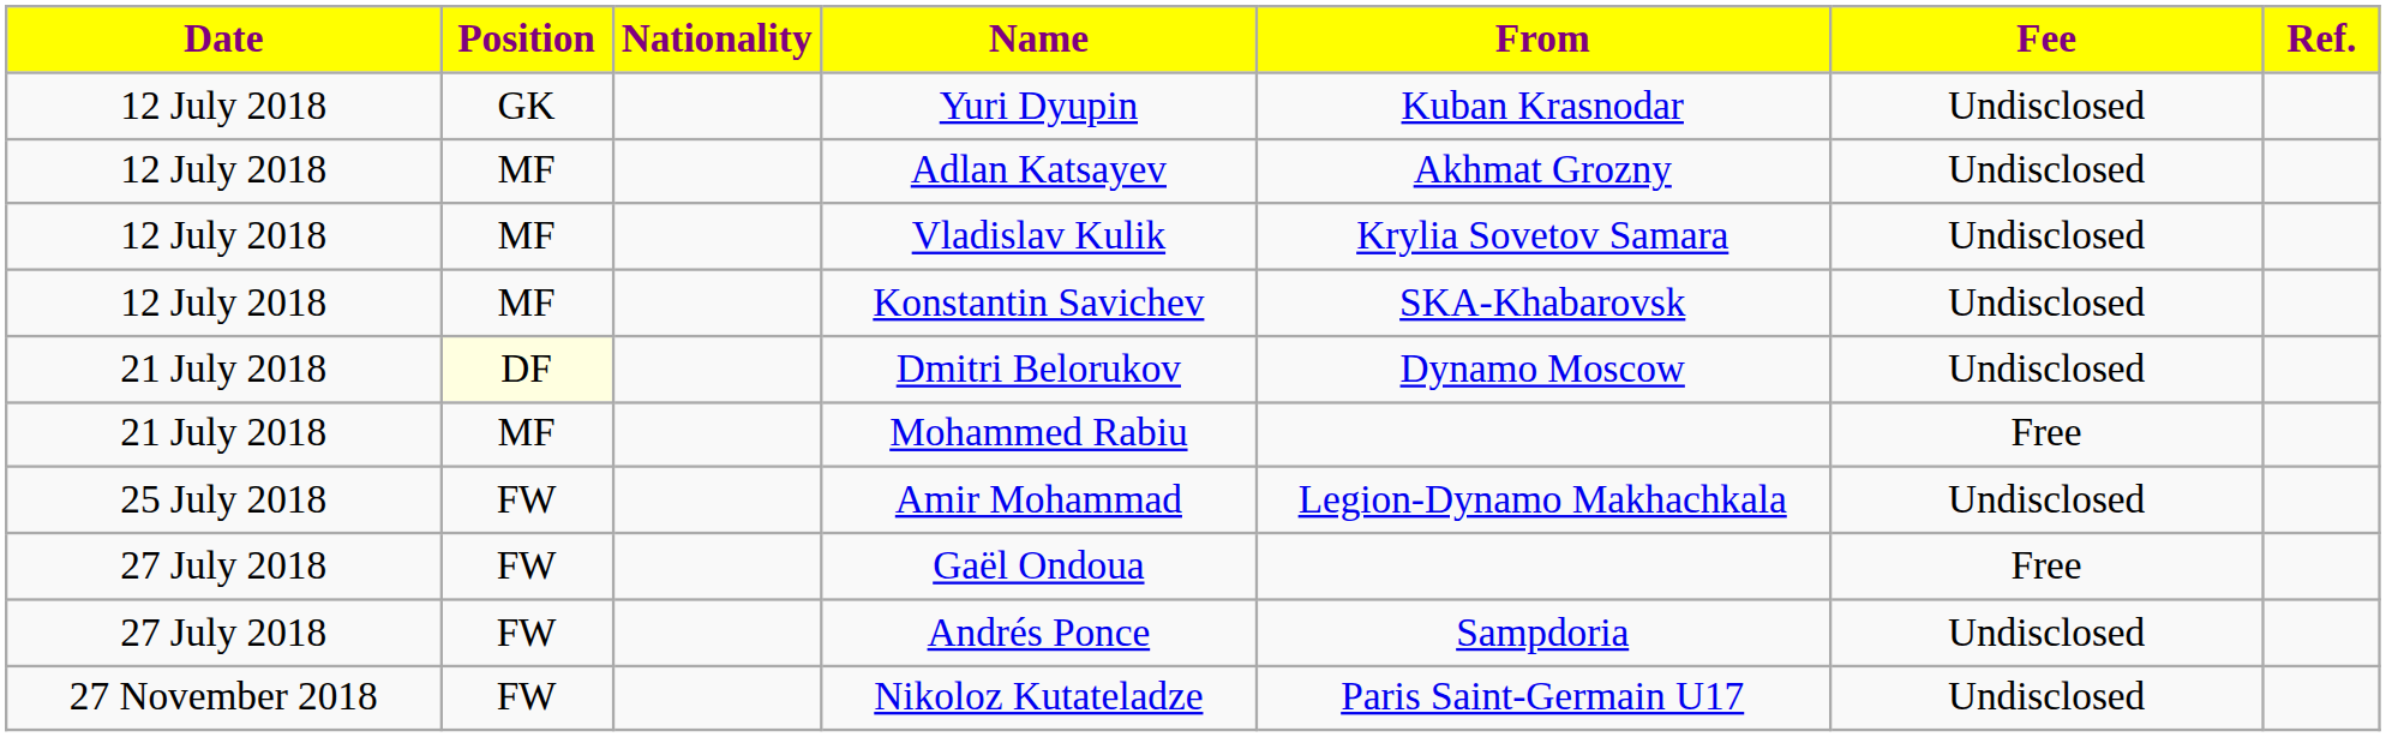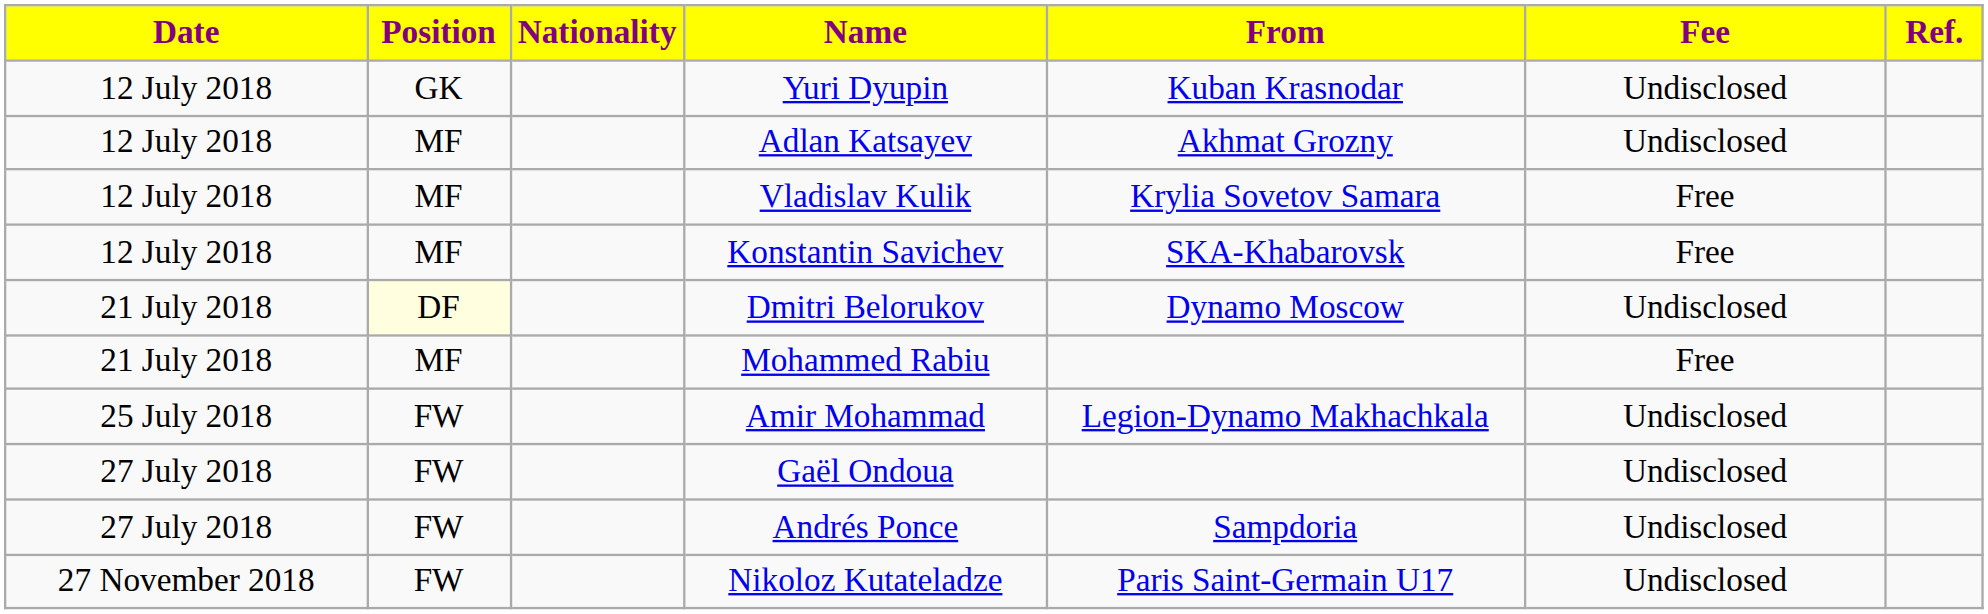 <table class="wikitable"  style="text-align:center; font-size:90%; ">
 <tr>
 <th style="background:#ffff00; color:purple; width:150px;">Date</th>
 <th style="background:#ffff00; color:purple; width:55px;">Position</th>
 <th style="background:#ffff00; color:purple; width:55px;">Nationality</th>
 <th style="background:#ffff00; color:purple; width:150px;">Name</th>
 <th style="background:#ffff00; color:purple; width:200px;">From</th>
 <th style="background:#ffff00; color:purple; width:150px;">Fee</th>
 <th style="background:#ffff00; color:purple; width:35px;">Ref.</th>
 </tr>
 <tr>
 <td>12 July 2018</td>
 <td>GK</td>
 <td></td>
 <td><a href='#'>Yuri Dyupin</a></td>
 <td><a href='#'>Kuban Krasnodar</a></td>
 <td>Undisclosed</td>
 <td></td>
 </tr>
 <tr>
 <td>12 July 2018</td>
 <td>MF</td>
 <td></td>
 <td><a href='#'>Adlan Katsayev</a></td>
 <td><a href='#'>Akhmat Grozny</a></td>
 <td>Undisclosed</td>
 <td></td>
 </tr>
 <tr>
 <td>12 July 2018</td>
 <td>MF</td>
 <td></td>
 <td><a href='#'>Vladislav Kulik</a></td>
 <td><a href='#'>Krylia Sovetov Samara</a></td>
-<td>Undisclosed</td>
+<td>Free</td>
 <td></td>
 </tr>
 <tr>
 <td>12 July 2018</td>
 <td>MF</td>
 <td></td>
 <td><a href='#'>Konstantin Savichev</a></td>
 <td><a href='#'>SKA-Khabarovsk</a></td>
-<td>Undisclosed</td>
+<td>Free</td>
 <td></td>
 </tr>
 <tr>
 <td>21 July 2018</td>
 <td style="background: lightyellow;">DF</td>
 <td></td>
 <td><a href='#'>Dmitri Belorukov</a></td>
 <td><a href='#'>Dynamo Moscow</a></td>
 <td>Undisclosed</td>
 <td></td>
 </tr>
 <tr>
 <td>21 July 2018</td>
 <td>MF</td>
 <td></td>
 <td><a href='#'>Mohammed Rabiu</a></td>
 <td></td>
 <td>Free</td>
 <td></td>
 </tr>
 <tr>
 <td>25 July 2018</td>
 <td>FW</td>
 <td></td>
 <td><a href='#'>Amir Mohammad</a></td>
 <td><a href='#'>Legion-Dynamo Makhachkala</a></td>
 <td>Undisclosed</td>
 <td></td>
 </tr>
 <tr>
 <td>27 July 2018</td>
 <td>FW</td>
 <td></td>
 <td><a href='#'>Gaël Ondoua</a></td>
 <td></td>
-<td>Free</td>
+<td>Undisclosed</td>
 <td></td>
 </tr>
 <tr>
 <td>27 July 2018</td>
 <td>FW</td>
 <td></td>
 <td><a href='#'>Andrés Ponce</a></td>
 <td><a href='#'>Sampdoria</a></td>
 <td>Undisclosed</td>
 <td></td>
 </tr>
 <tr>
 <td>27 November 2018</td>
 <td>FW</td>
 <td></td>
 <td><a href='#'>Nikoloz Kutateladze</a></td>
 <td><a href='#'>Paris Saint-Germain U17</a></td>
 <td>Undisclosed</td>
 <td></td>
 </tr>
 </table>
